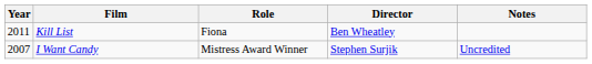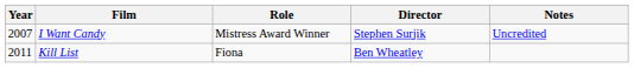 <table class="wikitable">
 <tr>
 <th width="33">Year</th>
 <th width="225">Film</th>
 <th width="175">Role</th>
 <th width="175">Director</th>
 <th width="175">Notes</th>
 </tr>
 <tr>
+<td>2007</td>
+<td><em><a href='#'>I Want Candy</a></em></td>
+<td>Mistress Award Winner</td>
+<td><a href='#'>Stephen Surjik</a></td>
+<td><a href='#'>Uncredited</a></td>
+</tr>
+<tr>
 <td>2011</td>
 <td><em><a href='#'>Kill List</a></em></td>
 <td>Fiona</td>
 <td><a href='#'>Ben Wheatley</a></td>
 <td></td>
 </tr>
-<tr>
-<td>2007</td>
-<td><em><a href='#'>I Want Candy</a></em></td>
-<td>Mistress Award Winner</td>
-<td><a href='#'>Stephen Surjik</a></td>
-<td><a href='#'>Uncredited</a></td>
-</tr>
 </table>
